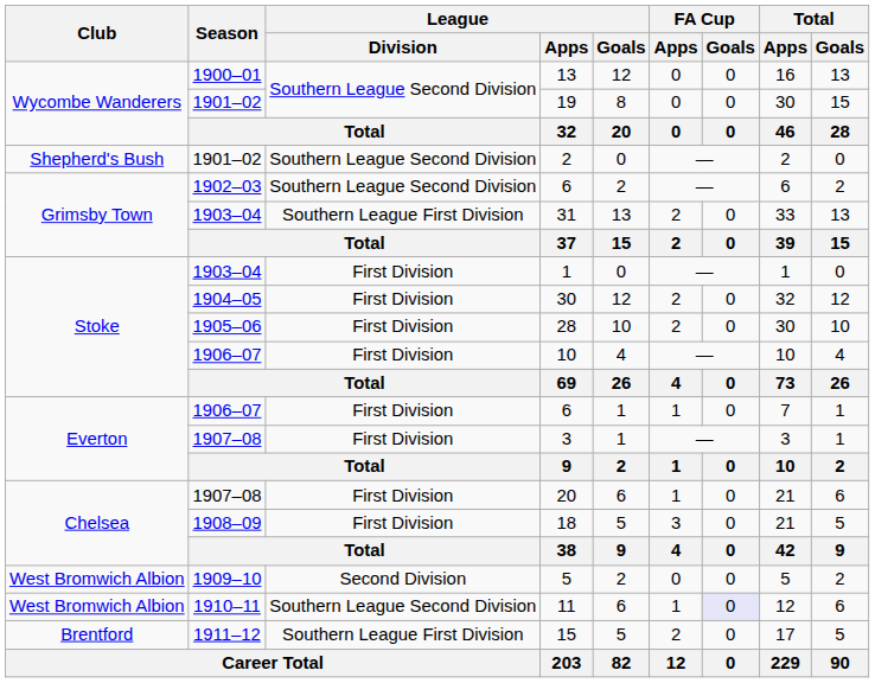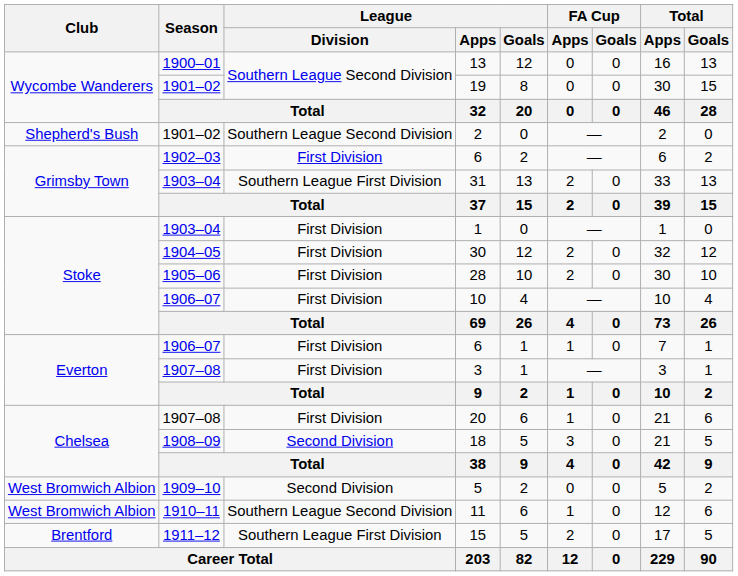 <table class="wikitable" style="text-align: center;">
 <tr>
 <th rowspan="2">Club</th>
 <th rowspan="2">Season</th>
 <th colspan="3">League</th>
 <th colspan="2">FA Cup</th>
 <th colspan="2">Total</th>
 </tr>
 <tr>
 <th>Division</th>
 <th>Apps</th>
 <th>Goals</th>
 <th>Apps</th>
 <th>Goals</th>
 <th>Apps</th>
 <th>Goals</th>
 </tr>
 <tr>
 <td rowspan="3"><a href='#'>Wycombe Wanderers</a></td>
 <td><a href='#'>1900–01</a></td>
 <td rowspan="2"><a href='#'>Southern League</a> Second Division</td>
 <td>13</td>
 <td>12</td>
 <td>0</td>
 <td>0</td>
 <td>16</td>
 <td>13</td>
 </tr>
 <tr>
 <td><a href='#'>1901–02</a></td>
 <td>19</td>
 <td>8</td>
 <td>0</td>
 <td>0</td>
 <td>30</td>
 <td>15</td>
 </tr>
 <tr>
 <th colspan="2">Total</th>
 <th>32</th>
 <th>20</th>
 <th>0</th>
 <th>0</th>
 <th>46</th>
 <th>28</th>
 </tr>
 <tr>
 <td><a href='#'>Shepherd's Bush</a></td>
 <td>1901–02</td>
 <td>Southern League Second Division</td>
 <td>2</td>
 <td>0</td>
 <td colspan="2">—</td>
 <td>2</td>
 <td>0</td>
 </tr>
 <tr>
 <td rowspan="3"><a href='#'>Grimsby Town</a></td>
 <td><a href='#'>1902–03</a></td>
-<td>Southern League Second Division</td>
+<td><a href='#'>First Division</a></td>
 <td>6</td>
 <td>2</td>
 <td colspan="2">—</td>
 <td>6</td>
 <td>2</td>
 </tr>
 <tr>
 <td><a href='#'>1903–04</a></td>
 <td>Southern League First Division</td>
 <td>31</td>
 <td>13</td>
 <td>2</td>
 <td>0</td>
 <td>33</td>
 <td>13</td>
 </tr>
 <tr>
 <th colspan="2">Total</th>
 <th>37</th>
 <th>15</th>
 <th>2</th>
 <th>0</th>
 <th>39</th>
 <th>15</th>
 </tr>
 <tr>
 <td rowspan="5"><a href='#'>Stoke</a></td>
 <td><a href='#'>1903–04</a></td>
 <td>First Division</td>
 <td>1</td>
 <td>0</td>
 <td colspan="2">—</td>
 <td>1</td>
 <td>0</td>
 </tr>
 <tr>
 <td><a href='#'>1904–05</a></td>
 <td>First Division</td>
 <td>30</td>
 <td>12</td>
 <td>2</td>
 <td>0</td>
 <td>32</td>
 <td>12</td>
 </tr>
 <tr>
 <td><a href='#'>1905–06</a></td>
 <td>First Division</td>
 <td>28</td>
 <td>10</td>
 <td>2</td>
 <td>0</td>
 <td>30</td>
 <td>10</td>
 </tr>
 <tr>
 <td><a href='#'>1906–07</a></td>
 <td>First Division</td>
 <td>10</td>
 <td>4</td>
 <td colspan="2">—</td>
 <td>10</td>
 <td>4</td>
 </tr>
 <tr>
 <th colspan="2">Total</th>
 <th>69</th>
 <th>26</th>
 <th>4</th>
 <th>0</th>
 <th>73</th>
 <th>26</th>
 </tr>
 <tr>
 <td rowspan="3"><a href='#'>Everton</a></td>
 <td><a href='#'>1906–07</a></td>
 <td>First Division</td>
 <td>6</td>
 <td>1</td>
 <td>1</td>
 <td>0</td>
 <td>7</td>
 <td>1</td>
 </tr>
 <tr>
 <td><a href='#'>1907–08</a></td>
 <td>First Division</td>
 <td>3</td>
 <td>1</td>
 <td colspan="2">—</td>
 <td>3</td>
 <td>1</td>
 </tr>
 <tr>
 <th colspan="2">Total</th>
 <th>9</th>
 <th>2</th>
 <th>1</th>
 <th>0</th>
 <th>10</th>
 <th>2</th>
 </tr>
 <tr>
 <td rowspan="3"><a href='#'>Chelsea</a></td>
 <td>1907–08</td>
 <td>First Division</td>
 <td>20</td>
 <td>6</td>
 <td>1</td>
 <td>0</td>
 <td>21</td>
 <td>6</td>
 </tr>
 <tr>
 <td><a href='#'>1908–09</a></td>
-<td>First Division</td>
+<td><a href='#'>Second Division</a></td>
 <td>18</td>
 <td>5</td>
 <td>3</td>
 <td>0</td>
 <td>21</td>
 <td>5</td>
 </tr>
 <tr>
 <th colspan="2">Total</th>
 <th>38</th>
 <th>9</th>
 <th>4</th>
 <th>0</th>
 <th>42</th>
 <th>9</th>
 </tr>
 <tr>
 <td><a href='#'>West Bromwich Albion</a></td>
 <td><a href='#'>1909–10</a></td>
 <td>Second Division</td>
 <td>5</td>
 <td>2</td>
 <td>0</td>
 <td>0</td>
 <td>5</td>
 <td>2</td>
 </tr>
 <tr>
 <td><a href='#'>West Bromwich Albion</a></td>
 <td><a href='#'>1910–11</a></td>
 <td>Southern League Second Division</td>
 <td>11</td>
 <td>6</td>
 <td>1</td>
-<td style="background: lavender;">0</td>
+<td>0</td>
 <td>12</td>
 <td>6</td>
 </tr>
 <tr>
 <td><a href='#'>Brentford</a></td>
 <td><a href='#'>1911–12</a></td>
 <td>Southern League First Division</td>
 <td>15</td>
 <td>5</td>
 <td>2</td>
 <td>0</td>
 <td>17</td>
 <td>5</td>
 </tr>
 <tr>
 <th colspan="3">Career Total</th>
 <th>203</th>
 <th>82</th>
 <th>12</th>
 <th>0</th>
 <th>229</th>
 <th>90</th>
 </tr>
 </table>
